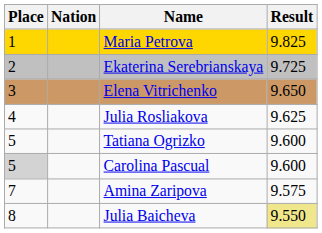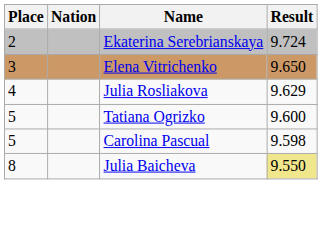 <table class="wikitable">
 <tr>
 <th>Place</th>
 <th>Nation</th>
 <th>Name</th>
 <th>Result</th>
 </tr>
-<tr bgcolor=gold>
-<td>1</td>
-<td></td>
-<td align=left><a href='#'>Maria Petrova</a></td>
-<td>9.825</td>
-</tr>
 <tr bgcolor=silver>
 <td>2</td>
 <td></td>
 <td align=left><a href='#'>Ekaterina Serebrianskaya</a></td>
-<td>9.725</td>
+<td>9.724</td>
 </tr>
 <tr bgcolor=cc9966>
 <td>3</td>
 <td></td>
 <td><a href='#'>Elena Vitrichenko</a></td>
 <td>9.650</td>
 </tr>
 <tr>
 <td>4</td>
 <td></td>
 <td><a href='#'>Julia Rosliakova</a></td>
-<td>9.625</td>
+<td>9.629</td>
 </tr>
 <tr>
 <td>5</td>
 <td></td>
 <td><a href='#'>Tatiana Ogrizko</a></td>
 <td>9.600</td>
 </tr>
 <tr>
-<td style="background: lightgrey;">5</td>
+<td>5</td>
 <td></td>
 <td><a href='#'>Carolina Pascual</a></td>
-<td>9.600</td>
-</tr>
-<tr>
-<td>7</td>
-<td></td>
-<td><a href='#'>Amina Zaripova</a></td>
-<td>9.575</td>
+<td>9.598</td>
 </tr>
 <tr>
 <td>8</td>
 <td></td>
 <td><a href='#'>Julia Baicheva</a></td>
 <td style="background: khaki;">9.550</td>
 </tr>
 </table>
